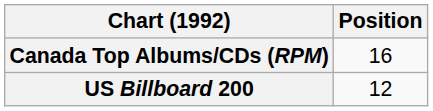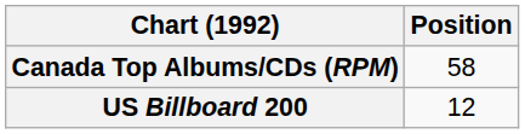 <table class="wikitable sortable plainrowheaders" style="text-align:center">
 <tr>
 <th scope="col">Chart (1992)</th>
 <th scope="col">Position</th>
 </tr>
 <tr>
 <th scope="row">Canada Top Albums/CDs (<em>RPM</em>)</th>
-<td>16</td>
+<td>58</td>
 </tr>
 <tr>
 <th scope="row">US <em>Billboard</em> 200</th>
 <td>12</td>
 </tr>
 </table>
